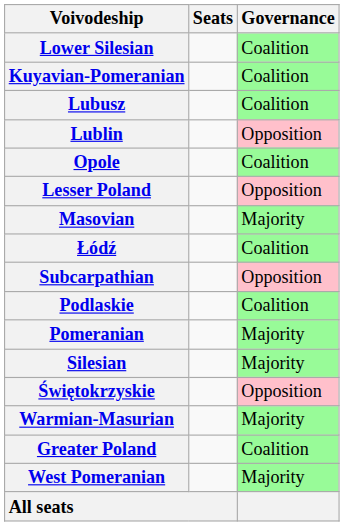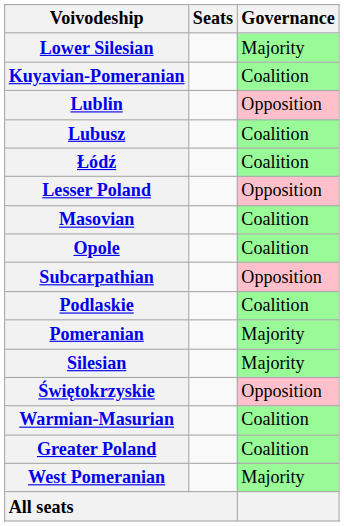 <table class=wikitable>
 <tr>
 <th>Voivodeship</th>
 <th>Seats</th>
 <th>Governance</th>
 </tr>
 <tr>
 <th><a href='#'>Lower Silesian</a></th>
 <td></td>
-<td style=" background:palegreen;">Coalition</td>
+<td style=" background:palegreen;">Majority</td>
 </tr>
 <tr>
 <th><a href='#'>Kuyavian-Pomeranian</a></th>
-<td></td>
-<td style=" background:palegreen;">Coalition</td>
-</tr>
-<tr>
-<th><a href='#'>Lubusz</a></th>
 <td></td>
 <td style=" background:palegreen;">Coalition</td>
 </tr>
 <tr>
 <th><a href='#'>Lublin</a></th>
 <td></td>
 <td style=" background:pink;">Opposition</td>
 </tr>
 <tr>
-<th><a href='#'>Opole</a></th>
+<th><a href='#'>Lubusz</a></th>
+<td></td>
+<td style=" background:palegreen;">Coalition</td>
+</tr>
+<tr>
+<th><a href='#'>Łódź</a></th>
 <td></td>
 <td style=" background:palegreen;">Coalition</td>
 </tr>
 <tr>
 <th><a href='#'>Lesser Poland</a></th>
 <td></td>
 <td style=" background:pink;">Opposition</td>
 </tr>
 <tr>
 <th><a href='#'>Masovian</a></th>
 <td></td>
-<td style=" background:palegreen;">Majority</td>
+<td style=" background:palegreen;">Coalition</td>
 </tr>
 <tr>
-<th><a href='#'>Łódź</a></th>
+<th><a href='#'>Opole</a></th>
 <td></td>
 <td style=" background:palegreen;">Coalition</td>
 </tr>
 <tr>
 <th><a href='#'>Subcarpathian</a></th>
 <td></td>
 <td style=" background:pink;">Opposition</td>
 </tr>
 <tr>
 <th><a href='#'>Podlaskie</a></th>
 <td></td>
 <td style=" background:palegreen;">Coalition</td>
 </tr>
 <tr>
 <th><a href='#'>Pomeranian</a></th>
 <td></td>
 <td style=" background:palegreen;">Majority</td>
 </tr>
 <tr>
 <th><a href='#'>Silesian</a></th>
 <td></td>
 <td style=" background:palegreen;">Majority</td>
 </tr>
 <tr>
 <th><a href='#'>Świętokrzyskie</a></th>
 <td></td>
 <td style=" background:pink;">Opposition</td>
 </tr>
 <tr>
 <th><a href='#'>Warmian-Masurian</a></th>
 <td></td>
-<td style=" background:palegreen;">Majority</td>
+<td style=" background:palegreen;">Coalition</td>
 </tr>
 <tr>
 <th><a href='#'>Greater Poland</a></th>
 <td></td>
 <td style=" background:palegreen;">Coalition</td>
 </tr>
 <tr>
 <th><a href='#'>West Pomeranian</a></th>
 <td></td>
 <td style=" background:palegreen;">Majority</td>
 </tr>
 <tr>
 <th style="text-align:left;" colspan="2">All seats</th>
 <th></th>
 </tr>
 </table>
